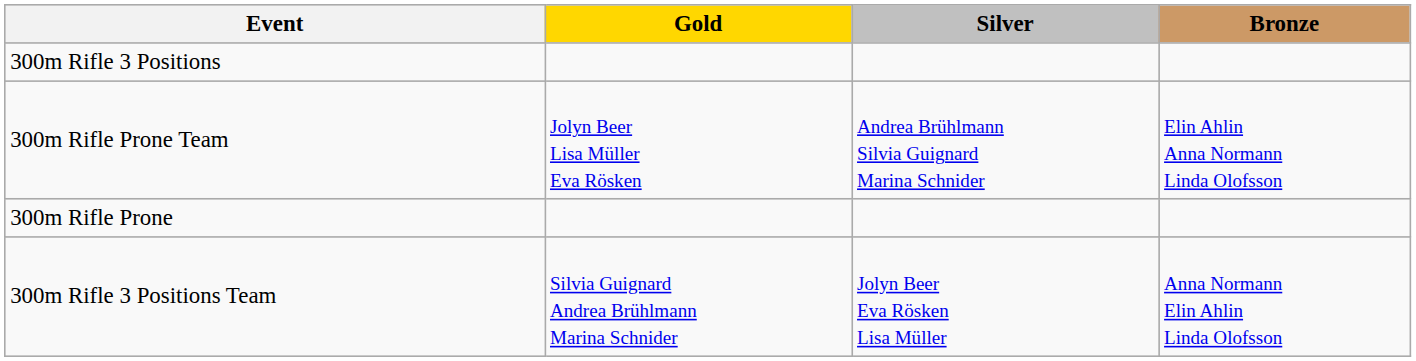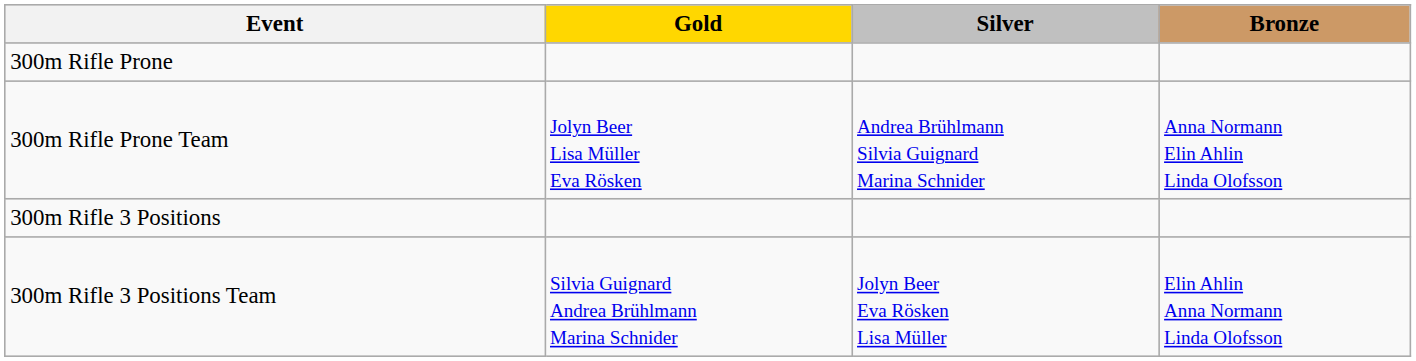 <table class="wikitable" width=70% style="font-size:90%; text-align:left;">
 <tr align=center>
 <th>Event</th>
 <td bgcolor=gold><strong>Gold</strong></td>
 <td bgcolor=silver><strong>Silver</strong></td>
 <td bgcolor=cc9966><strong>Bronze</strong></td>
 </tr>
 <tr>
-<td>300m Rifle 3 Positions</td>
+<td>300m Rifle Prone</td>
 <td></td>
 <td></td>
 <td></td>
 </tr>
 <tr>
 <td>300m Rifle Prone Team</td>
 <td><br><small><a href='#'>Jolyn Beer</a><br><a href='#'>Lisa Müller</a><br><a href='#'>Eva Rösken</a></small></td>
 <td><br><small><a href='#'>Andrea Brühlmann</a><br><a href='#'>Silvia Guignard</a><br><a href='#'>Marina Schnider</a></small></td>
-<td><br><small><a href='#'>Elin Ahlin</a><br><a href='#'>Anna Normann</a><br><a href='#'>Linda Olofsson</a></small></td>
+<td><br><small><a href='#'>Anna Normann</a><br><a href='#'>Elin Ahlin</a><br><a href='#'>Linda Olofsson</a></small></td>
 </tr>
 <tr>
-<td>300m Rifle Prone</td>
+<td>300m Rifle 3 Positions</td>
 <td></td>
 <td></td>
 <td></td>
 </tr>
 <tr>
 <td>300m Rifle 3 Positions Team</td>
 <td><br><small><a href='#'>Silvia Guignard</a><br><a href='#'>Andrea Brühlmann</a><br><a href='#'>Marina Schnider</a></small></td>
 <td><br><small><a href='#'>Jolyn Beer</a><br><a href='#'>Eva Rösken</a><br><a href='#'>Lisa Müller</a></small></td>
-<td><br><small><a href='#'>Anna Normann</a><br><a href='#'>Elin Ahlin</a><br><a href='#'>Linda Olofsson</a></small></td>
+<td><br><small><a href='#'>Elin Ahlin</a><br><a href='#'>Anna Normann</a><br><a href='#'>Linda Olofsson</a></small></td>
 </tr>
 </table>
